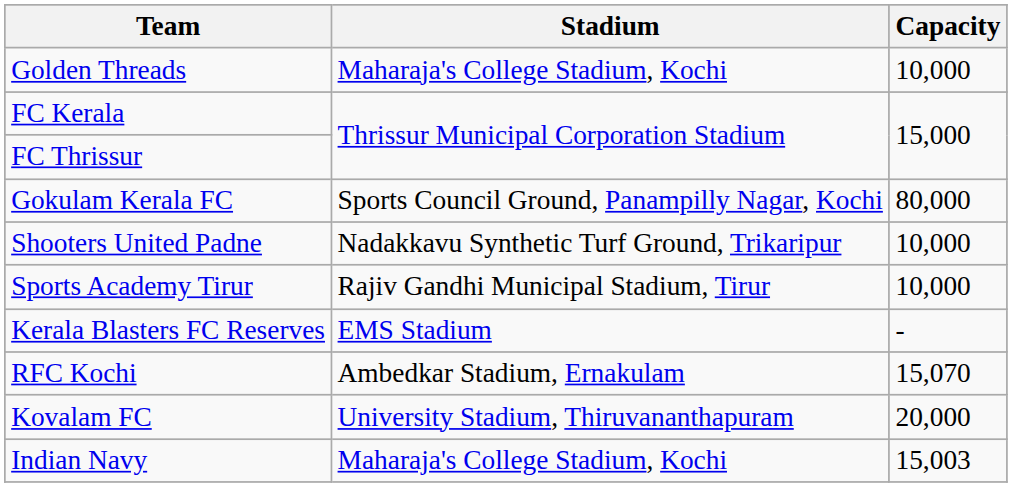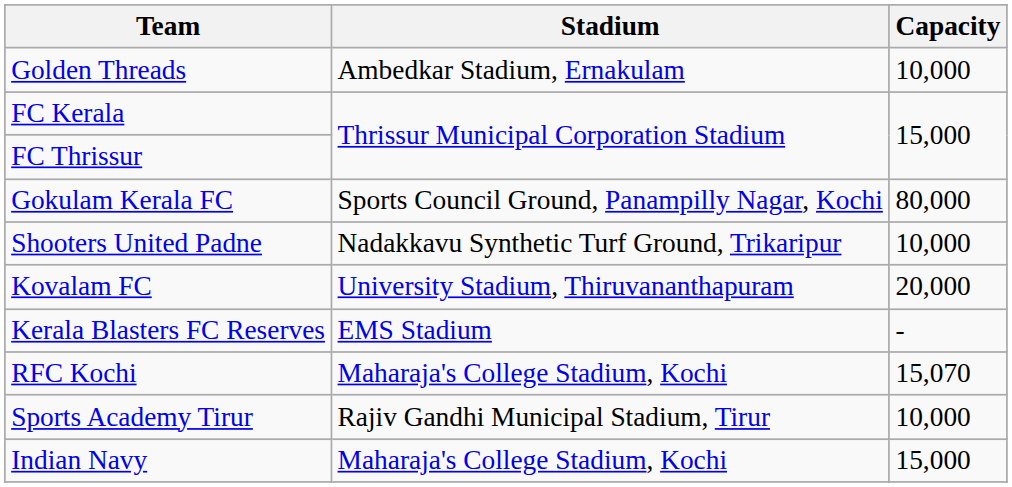 <table class="wikitable sortable">
 <tr>
 <th>Team</th>
 <th>Stadium</th>
 <th>Capacity</th>
 </tr>
 <tr>
 <td><a href='#'>Golden Threads</a></td>
-<td><a href='#'>Maharaja's College Stadium</a>, <a href='#'>Kochi</a></td>
+<td>Ambedkar Stadium, <a href='#'>Ernakulam</a></td>
 <td>10,000</td>
 </tr>
 <tr>
 <td><a href='#'>FC Kerala</a></td>
 <td rowspan="2"><a href='#'>Thrissur Municipal Corporation Stadium</a></td>
 <td rowspan="2">15,000</td>
 </tr>
 <tr>
 <td><a href='#'>FC Thrissur</a></td>
 </tr>
 <tr>
 <td><a href='#'>Gokulam Kerala FC</a></td>
 <td>Sports Council Ground, <a href='#'>Panampilly Nagar</a>, <a href='#'>Kochi</a></td>
 <td>80,000</td>
 </tr>
 <tr>
 <td><a href='#'>Shooters United Padne</a></td>
 <td>Nadakkavu Synthetic Turf Ground, <a href='#'>Trikaripur</a></td>
 <td>10,000</td>
 </tr>
 <tr>
-<td><a href='#'>Sports Academy Tirur</a></td>
-<td>Rajiv Gandhi Municipal Stadium, <a href='#'>Tirur</a></td>
-<td>10,000</td>
+<td><a href='#'>Kovalam FC</a></td>
+<td><a href='#'>University Stadium</a>, <a href='#'>Thiruvananthapuram</a></td>
+<td>20,000</td>
 </tr>
 <tr>
 <td><a href='#'>Kerala Blasters FC Reserves</a></td>
 <td><a href='#'>EMS Stadium</a></td>
 <td>-</td>
 </tr>
 <tr>
 <td><a href='#'>RFC Kochi</a></td>
-<td>Ambedkar Stadium, <a href='#'>Ernakulam</a></td>
+<td><a href='#'>Maharaja's College Stadium</a>, <a href='#'>Kochi</a></td>
 <td>15,070</td>
 </tr>
 <tr>
-<td><a href='#'>Kovalam FC</a></td>
-<td><a href='#'>University Stadium</a>, <a href='#'>Thiruvananthapuram</a></td>
-<td>20,000</td>
+<td><a href='#'>Sports Academy Tirur</a></td>
+<td>Rajiv Gandhi Municipal Stadium, <a href='#'>Tirur</a></td>
+<td>10,000</td>
 </tr>
 <tr>
 <td><a href='#'>Indian Navy</a></td>
 <td><a href='#'>Maharaja's College Stadium</a>, <a href='#'>Kochi</a></td>
-<td>15,003</td>
+<td>15,000</td>
 </tr>
 </table>
